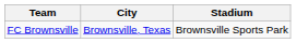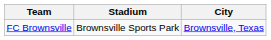 <table class="wikitable sortable">
 <tr>
 <th scope="col">Team</th>
+<th scope="col">Stadium</th>
 <th scope="col">City</th>
-<th scope="col">Stadium</th>
 </tr>
 <tr>
 <td><a href='#'>FC Brownsville</a></td>
+<td>Brownsville Sports Park</td>
 <td><a href='#'>Brownsville, Texas</a></td>
-<td>Brownsville Sports Park</td>
 </tr>
 </table>
